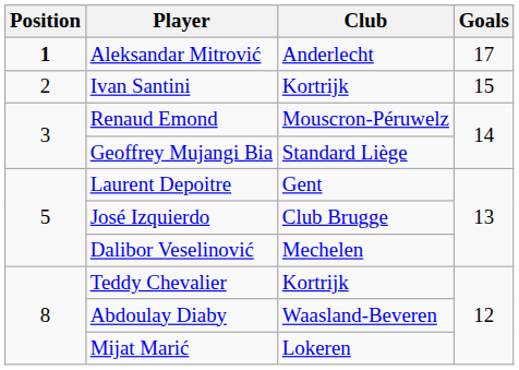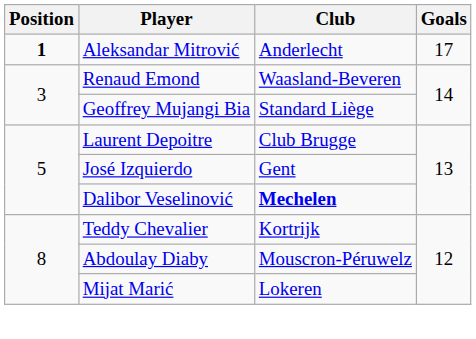 <table class="wikitable" style="text-align:center">
 <tr>
 <th>Position</th>
 <th>Player</th>
 <th>Club</th>
 <th>Goals</th>
 </tr>
 <tr>
 <td><strong>1</strong></td>
 <td align="left"> <a href='#'>Aleksandar Mitrović</a></td>
 <td align="left"><a href='#'>Anderlecht</a></td>
 <td>17</td>
 </tr>
 <tr>
-<td>2</td>
-<td align="left"> <a href='#'>Ivan Santini</a></td>
-<td align="left"><a href='#'>Kortrijk</a></td>
-<td>15</td>
-</tr>
-<tr>
 <td rowspan="2">3</td>
 <td align="left"> <a href='#'>Renaud Emond</a></td>
-<td align="left"><a href='#'>Mouscron-Péruwelz</a></td>
+<td align="left"><a href='#'>Waasland-Beveren</a></td>
 <td rowspan="2">14</td>
 </tr>
 <tr>
 <td align="left"> <a href='#'>Geoffrey Mujangi Bia</a></td>
 <td align="left"><a href='#'>Standard Liège</a></td>
 </tr>
 <tr>
 <td rowspan="3">5</td>
 <td align="left"> <a href='#'>Laurent Depoitre</a></td>
-<td align="left"><a href='#'>Gent</a></td>
+<td align="left"><a href='#'>Club Brugge</a></td>
 <td rowspan="3">13</td>
 </tr>
 <tr>
 <td align="left"> <a href='#'>José Izquierdo</a></td>
-<td align="left"><a href='#'>Club Brugge</a></td>
+<td align="left"><a href='#'>Gent</a></td>
 </tr>
 <tr>
 <td align="left"> <a href='#'>Dalibor Veselinović</a></td>
-<td align="left"><a href='#'>Mechelen</a></td>
+<td align="left"><strong><a href='#'>Mechelen</a></strong></td>
 </tr>
 <tr>
 <td rowspan="3">8</td>
 <td align="left"> <a href='#'>Teddy Chevalier</a></td>
 <td align="left"><a href='#'>Kortrijk</a></td>
 <td rowspan="3">12</td>
 </tr>
 <tr>
 <td align="left"> <a href='#'>Abdoulay Diaby</a></td>
-<td align="left"><a href='#'>Waasland-Beveren</a></td>
+<td align="left"><a href='#'>Mouscron-Péruwelz</a></td>
 </tr>
 <tr>
 <td align="left"> <a href='#'>Mijat Marić</a></td>
 <td align="left"><a href='#'>Lokeren</a></td>
 </tr>
 </table>
